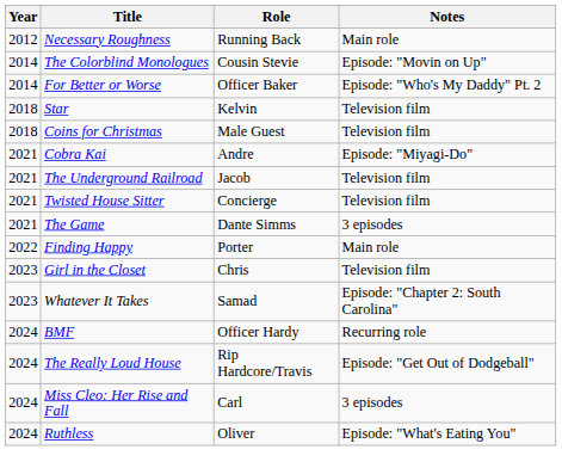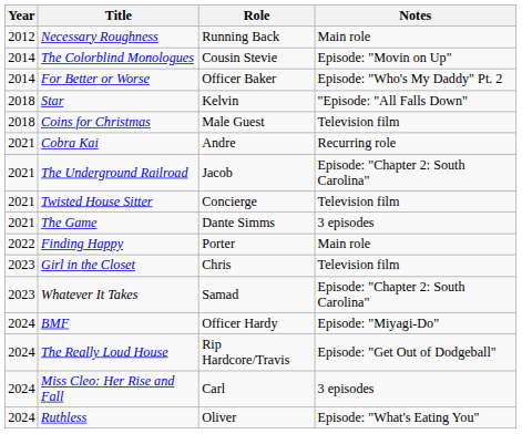 <table class="wikitable sortable">
 <tr>
 <th>Year</th>
 <th>Title</th>
 <th>Role</th>
 <th class="unsortable">Notes</th>
 </tr>
 <tr>
 <td>2012</td>
 <td><em><a href='#'>Necessary Roughness</a></em></td>
 <td>Running Back</td>
 <td>Main role</td>
 </tr>
 <tr>
 <td>2014</td>
 <td><em><a href='#'>The Colorblind Monologues</a></em></td>
 <td>Cousin Stevie</td>
 <td>Episode: "Movin on Up"</td>
 </tr>
 <tr>
 <td>2014</td>
 <td><em><a href='#'>For Better or Worse</a></em></td>
 <td>Officer Baker</td>
 <td>Episode: "Who's My Daddy" Pt. 2</td>
 </tr>
 <tr>
 <td>2018</td>
 <td><em><a href='#'>Star</a></em></td>
 <td>Kelvin</td>
-<td>Television film</td>
+<td>"Episode: "All Falls Down"</td>
 </tr>
 <tr>
 <td>2018</td>
 <td><em><a href='#'>Coins for Christmas</a></em></td>
 <td>Male Guest</td>
 <td>Television film</td>
 </tr>
 <tr>
 <td>2021</td>
 <td><em><a href='#'>Cobra Kai</a></em></td>
 <td>Andre</td>
-<td>Episode: "Miyagi-Do"</td>
+<td>Recurring role</td>
 </tr>
 <tr>
 <td>2021</td>
 <td><em><a href='#'>The Underground Railroad</a></em></td>
 <td>Jacob</td>
-<td>Television film</td>
+<td>Episode: "Chapter 2: South Carolina"</td>
 </tr>
 <tr>
 <td>2021</td>
 <td><em><a href='#'>Twisted House Sitter</a></em></td>
 <td>Concierge</td>
 <td>Television film</td>
 </tr>
 <tr>
 <td>2021</td>
 <td><em><a href='#'>The Game</a></em></td>
 <td>Dante Simms</td>
 <td>3 episodes</td>
 </tr>
 <tr>
 <td>2022</td>
 <td><em><a href='#'>Finding Happy</a></em></td>
 <td>Porter</td>
 <td>Main role</td>
 </tr>
 <tr>
 <td>2023</td>
 <td><em><a href='#'>Girl in the Closet</a></em></td>
 <td>Chris</td>
 <td>Television film</td>
 </tr>
 <tr>
 <td>2023</td>
 <td><em>Whatever It Takes</em></td>
 <td>Samad</td>
 <td>Episode: "Chapter 2: South Carolina"</td>
 </tr>
 <tr>
 <td>2024</td>
 <td><em><a href='#'>BMF</a></em></td>
 <td>Officer Hardy</td>
-<td>Recurring role</td>
+<td>Episode: "Miyagi-Do"</td>
 </tr>
 <tr>
 <td>2024</td>
 <td><em><a href='#'>The Really Loud House</a></em></td>
 <td>Rip Hardcore/Travis</td>
 <td>Episode: "Get Out of Dodgeball"</td>
 </tr>
 <tr>
 <td>2024</td>
 <td><em><a href='#'>Miss Cleo: Her Rise and Fall</a></em></td>
 <td>Carl</td>
 <td>3 episodes</td>
 </tr>
 <tr>
 <td>2024</td>
 <td><em><a href='#'>Ruthless</a></em></td>
 <td>Oliver</td>
 <td>Episode: "What's Eating You"</td>
 </tr>
 </table>
